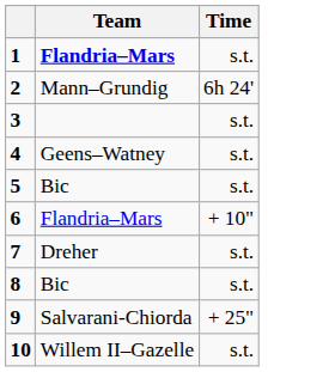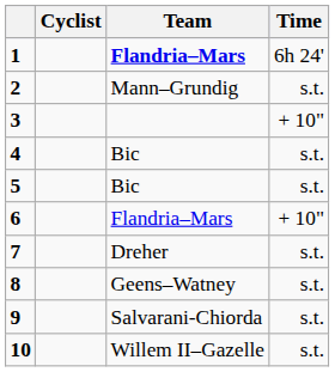 <table class="wikitable">
 <tr style="background:#ccccff;">
 <th></th>
+<th>Cyclist</th>
 <th>Team</th>
 <th>Time</th>
 </tr>
 <tr>
 <td><strong>1</strong></td>
+<td></td>
 <td><strong><a href='#'>Flandria–Mars</a></strong></td>
-<td align=right>s.t.</td>
+<td align=right>6h 24'</td>
 </tr>
 <tr>
 <td><strong>2</strong></td>
+<td></td>
 <td>Mann–Grundig</td>
-<td align=right>6h 24'</td>
+<td align=right>s.t.</td>
 </tr>
 <tr>
 <td><strong>3</strong></td>
 <td></td>
-<td align=right>s.t.</td>
+<td></td>
+<td align=right>+ 10"</td>
 </tr>
 <tr>
 <td><strong>4</strong></td>
-<td>Geens–Watney</td>
+<td></td>
+<td>Bic</td>
 <td align=right>s.t.</td>
 </tr>
 <tr>
 <td><strong>5</strong></td>
+<td></td>
 <td>Bic</td>
 <td align=right>s.t.</td>
 </tr>
 <tr>
 <td><strong>6</strong></td>
+<td></td>
 <td><a href='#'>Flandria–Mars</a></td>
 <td align=right>+ 10"</td>
 </tr>
 <tr>
 <td><strong>7</strong></td>
+<td></td>
 <td>Dreher</td>
 <td align=right>s.t.</td>
 </tr>
 <tr>
 <td><strong>8</strong></td>
-<td>Bic</td>
+<td></td>
+<td>Geens–Watney</td>
 <td align=right>s.t.</td>
 </tr>
 <tr>
 <td><strong>9</strong></td>
+<td></td>
 <td>Salvarani-Chiorda</td>
-<td align=right>+ 25"</td>
+<td align=right>s.t.</td>
 </tr>
 <tr>
 <td><strong>10</strong></td>
+<td></td>
 <td>Willem II–Gazelle</td>
 <td align=right>s.t.</td>
 </tr>
 </table>
